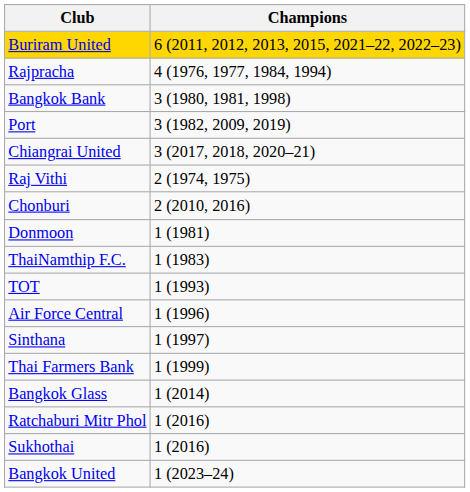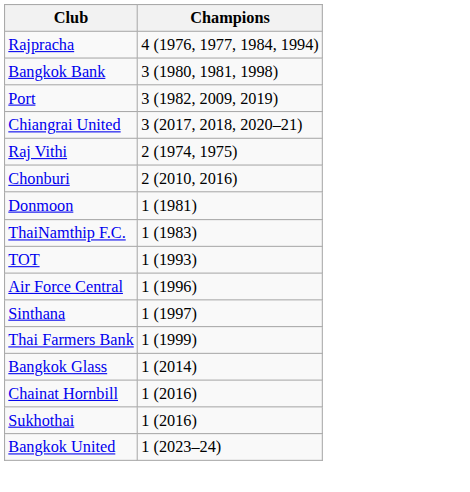 <table class="wikitable sortable" style="font-size: 95%;">
 <tr>
 <th>Club</th>
 <th>Champions</th>
-</tr>
-<tr ! style="background:gold;">
-<td><a href='#'>Buriram United</a></td>
-<td>6 (2011, 2012, 2013, 2015, 2021–22, 2022–23)</td>
 </tr>
 <tr>
 <td><a href='#'>Rajpracha</a></td>
 <td>4 (1976, 1977, 1984, 1994)</td>
 </tr>
 <tr>
 <td><a href='#'>Bangkok Bank</a></td>
 <td>3 (1980, 1981, 1998)</td>
 </tr>
 <tr>
 <td><a href='#'>Port</a></td>
 <td>3 (1982, 2009, 2019)</td>
 </tr>
 <tr>
 <td><a href='#'>Chiangrai United</a></td>
 <td>3 (2017, 2018, 2020–21)</td>
 </tr>
 <tr>
 <td><a href='#'>Raj Vithi</a></td>
 <td>2 (1974, 1975)</td>
 </tr>
 <tr>
 <td><a href='#'>Chonburi</a></td>
 <td>2 (2010, 2016)</td>
 </tr>
 <tr>
 <td><a href='#'>Donmoon</a></td>
 <td>1 (1981)</td>
 </tr>
 <tr>
 <td><a href='#'>ThaiNamthip F.C.</a></td>
 <td>1 (1983)</td>
 </tr>
 <tr>
 <td><a href='#'>TOT</a></td>
 <td>1 (1993)</td>
 </tr>
 <tr>
 <td><a href='#'>Air Force Central</a></td>
 <td>1 (1996)</td>
 </tr>
 <tr>
 <td><a href='#'>Sinthana</a></td>
 <td>1 (1997)</td>
 </tr>
 <tr>
 <td><a href='#'>Thai Farmers Bank</a></td>
 <td>1 (1999)</td>
 </tr>
 <tr>
 <td><a href='#'>Bangkok Glass</a></td>
 <td>1 (2014)</td>
 </tr>
 <tr>
-<td><a href='#'>Ratchaburi Mitr Phol</a></td>
+<td><a href='#'>Chainat Hornbill</a></td>
 <td>1 (2016)</td>
 </tr>
 <tr>
 <td><a href='#'>Sukhothai</a></td>
 <td>1 (2016)</td>
 </tr>
 <tr>
 <td><a href='#'>Bangkok United</a></td>
 <td>1 (2023–24)</td>
 </tr>
 </table>
